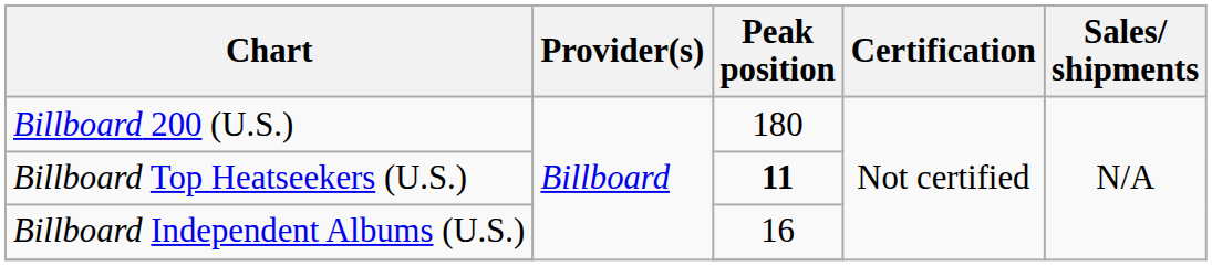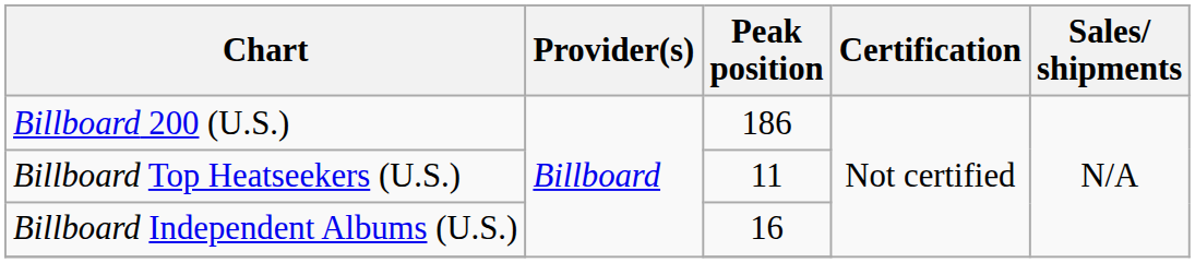 <table class="wikitable">
 <tr>
 <th align="center">Chart</th>
 <th align="center">Provider(s)</th>
 <th align="center">Peak<br>position</th>
 <th align="center">Certification</th>
 <th align="center">Sales/<br>shipments</th>
 </tr>
 <tr>
 <td align="left"><a href='#'><em>Billboard</em> 200</a> (U.S.)</td>
 <td align="left" rowspan="5"><em><a href='#'>Billboard</a></em></td>
-<td align="center">180</td>
+<td align="center">186</td>
 <td align="center" rowspan="5">Not certified</td>
 <td align="center" rowspan="5">N/A</td>
 </tr>
 <tr>
 <td align="left"><em>Billboard</em> <a href='#'>Top Heatseekers</a> (U.S.)</td>
-<td align="center"><strong>11</strong></td>
+<td align="center">11</td>
 </tr>
 <tr>
 <td align="left"><em>Billboard</em> <a href='#'>Independent Albums</a> (U.S.)</td>
 <td align="center">16</td>
 </tr>
 <tr>
 </tr>
 </table>
